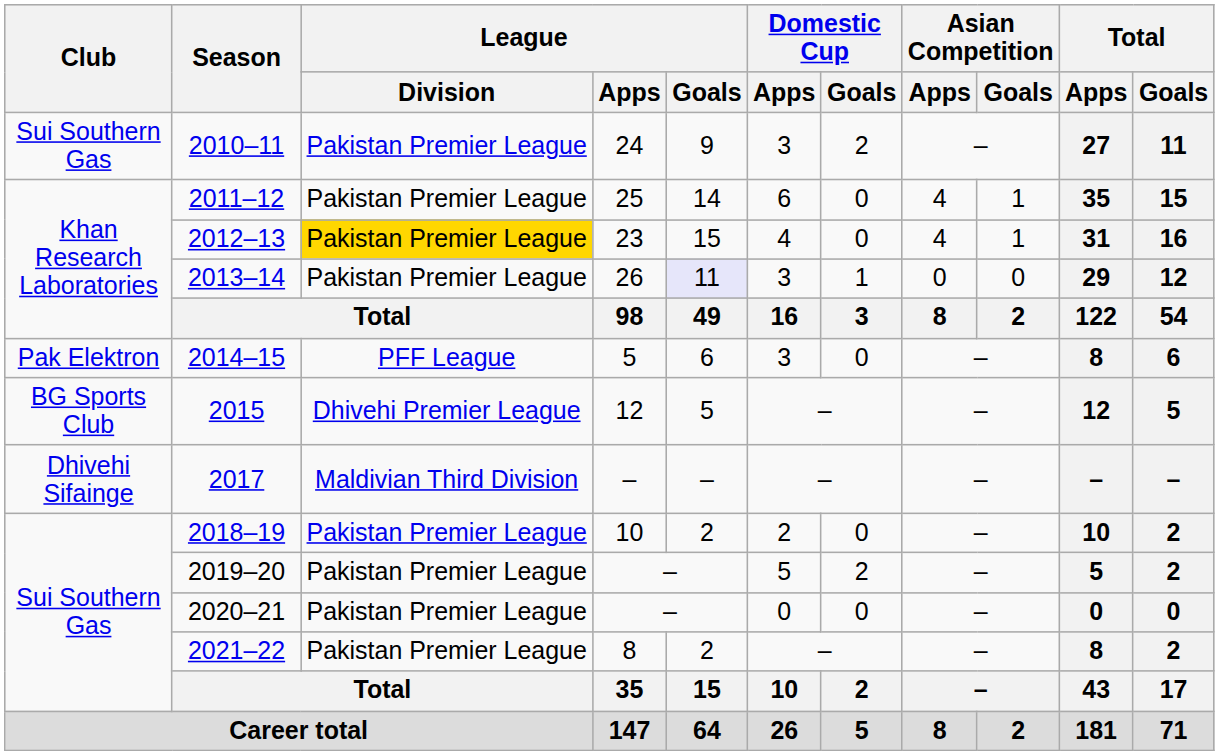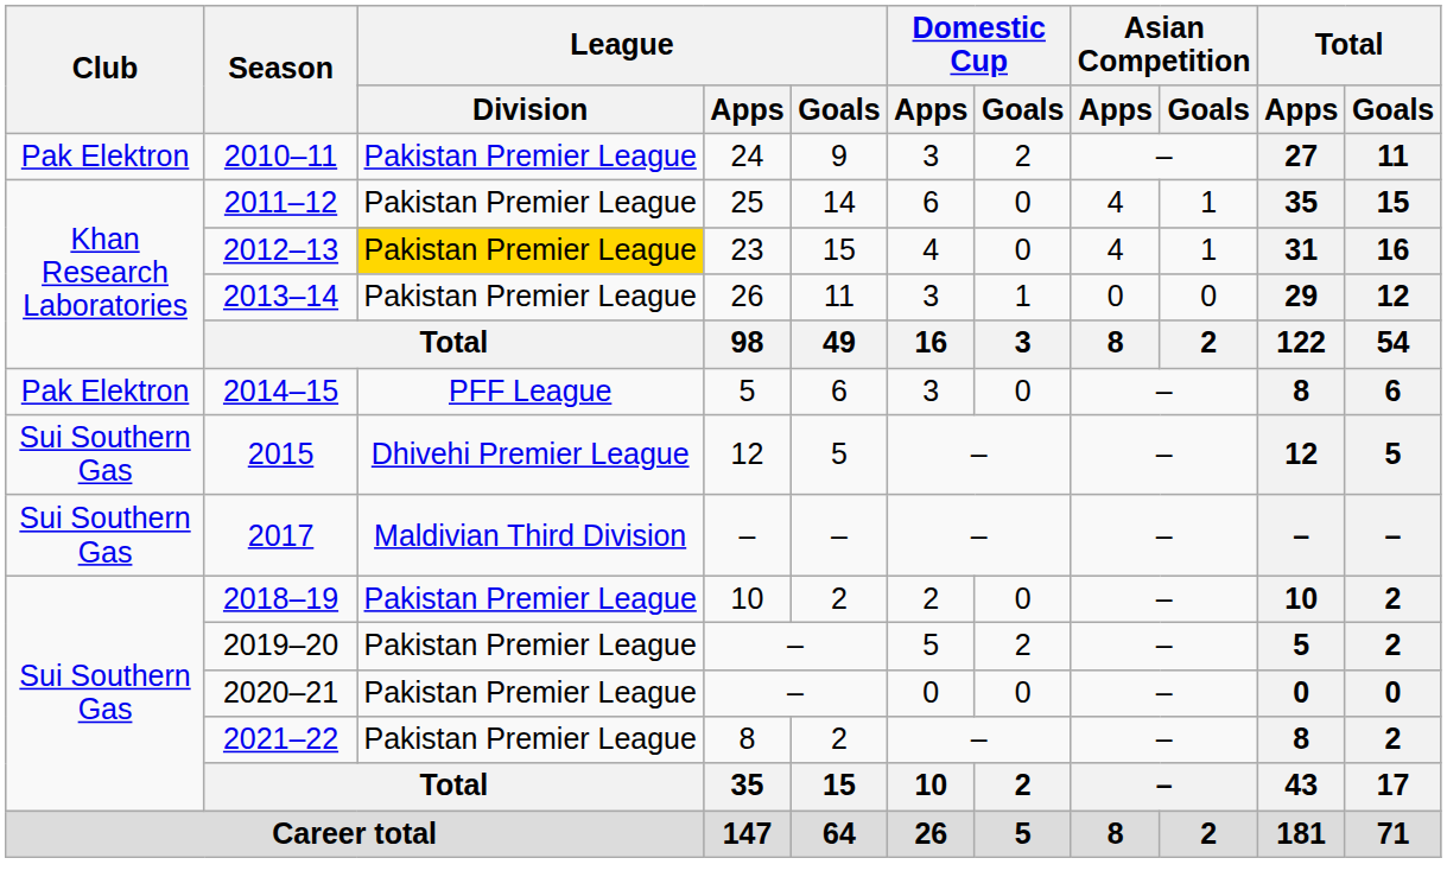 <table class="wikitable" style="text-align: center">
 <tr>
 <th rowspan="2" width="100">Club</th>
 <th rowspan="2" width="75">Season</th>
 <th colspan="3">League</th>
 <th colspan="2"><a href='#'>Domestic<br>Cup</a></th>
 <th colspan="2">Asian<br>Competition</th>
 <th colspan="2">Total</th>
 </tr>
 <tr>
 <th>Division</th>
 <th width="40">Apps</th>
 <th width="40">Goals</th>
 <th width="40">Apps</th>
 <th width="40">Goals</th>
 <th width="40">Apps</th>
 <th width="40">Goals</th>
 <th width="40">Apps</th>
 <th width="40">Goals</th>
 </tr>
 <tr>
-<td align="center"><a href='#'>Sui Southern Gas</a></td>
+<td rowspan="1" align="center"><a href='#'>Pak Elektron</a></td>
 <td align="center"><a href='#'>2010–11</a></td>
 <td><a href='#'>Pakistan Premier League</a></td>
 <td align="center">24</td>
 <td align="center">9</td>
 <td align="center">3</td>
 <td align="center">2</td>
 <td colspan="2" align="center">–</td>
 <th align="center">27</th>
 <th align="center">11</th>
 </tr>
 <tr>
 <td rowspan="4" align="center"><a href='#'>Khan Research Laboratories</a></td>
 <td align="center"><a href='#'>2011–12</a></td>
 <td>Pakistan Premier League</td>
 <td align="center">25</td>
 <td align="center">14</td>
 <td align="center">6</td>
 <td align="center">0</td>
 <td align="center">4</td>
 <td align="center">1</td>
 <th align="center">35</th>
 <th align="center">15</th>
 </tr>
 <tr>
 <td align="center"><a href='#'>2012–13</a></td>
 <td style="background: gold;">Pakistan Premier League</td>
 <td align="center">23</td>
 <td align="center">15</td>
 <td align="center">4</td>
 <td align="center">0</td>
 <td align="center">4</td>
 <td align="center">1</td>
 <th align="center">31</th>
 <th align="center">16</th>
 </tr>
 <tr>
 <td align="center"><a href='#'>2013–14</a></td>
 <td>Pakistan Premier League</td>
 <td align="center">26</td>
-<td align="center" style="background: lavender;">11</td>
+<td align="center">11</td>
 <td align="center">3</td>
 <td align="center">1</td>
 <td align="center">0</td>
 <td align="center">0</td>
 <th align="center">29</th>
 <th align="center">12</th>
 </tr>
 <tr>
 <th colspan="2">Total</th>
 <th>98</th>
 <th>49</th>
 <th>16</th>
 <th>3</th>
 <th>8</th>
 <th>2</th>
 <th>122</th>
 <th>54</th>
 </tr>
 <tr>
 <td rowspan="1" align="center"><a href='#'>Pak Elektron</a></td>
 <td align="center"><a href='#'>2014–15</a></td>
 <td><a href='#'>PFF League</a></td>
 <td align="center">5</td>
 <td align="center">6</td>
 <td align="center">3</td>
 <td align="center">0</td>
 <td colspan="2" align="center">–</td>
 <th align="center">8</th>
 <th align="center">6</th>
 </tr>
 <tr>
-<td><a href='#'>BG Sports Club</a></td>
+<td align="center"><a href='#'>Sui Southern Gas</a></td>
 <td><a href='#'>2015</a></td>
 <td><a href='#'>Dhivehi Premier League</a></td>
 <td>12</td>
 <td>5</td>
 <td colspan="2">–</td>
 <td colspan="2">–</td>
 <th>12</th>
 <th>5</th>
 </tr>
 <tr>
-<td><a href='#'>Dhivehi Sifainge</a></td>
+<td align="center"><a href='#'>Sui Southern Gas</a></td>
 <td><a href='#'>2017</a></td>
 <td><a href='#'>Maldivian Third Division</a></td>
 <td>–</td>
 <td>–</td>
 <td colspan="2">–</td>
 <td colspan="2">–</td>
 <th>–</th>
 <th>–</th>
 </tr>
 <tr>
 <td rowspan="5"><a href='#'>Sui Southern Gas</a></td>
 <td align="center"><a href='#'>2018–19</a></td>
 <td><a href='#'>Pakistan Premier League</a></td>
 <td align="center">10</td>
 <td align="center">2</td>
 <td align="center">2</td>
 <td align="center">0</td>
 <td colspan="2" align="center">–</td>
 <th align="center">10</th>
 <th align="center">2</th>
 </tr>
 <tr>
 <td>2019–20</td>
 <td>Pakistan Premier League</td>
 <td colspan="2">–</td>
 <td>5</td>
 <td>2</td>
 <td colspan="2">–</td>
 <th>5</th>
 <th>2</th>
 </tr>
 <tr>
 <td>2020–21</td>
 <td>Pakistan Premier League</td>
 <td colspan="2">–</td>
 <td>0</td>
 <td>0</td>
 <td colspan="2">–</td>
 <th>0</th>
 <th>0</th>
 </tr>
 <tr>
 <td><a href='#'>2021–22</a></td>
 <td>Pakistan Premier League</td>
 <td>8</td>
 <td>2</td>
 <td colspan="2">–</td>
 <td colspan="2">–</td>
 <th>8</th>
 <th>2</th>
 </tr>
 <tr>
 <th colspan="2">Total</th>
 <th>35</th>
 <th>15</th>
 <th>10</th>
 <th>2</th>
 <th colspan="2">–</th>
 <th>43</th>
 <th>17</th>
 </tr>
 <tr>
 <th colspan="3" style="background: #DCDCDC">Career total</th>
 <th style="background: #DCDCDC" align="center">147</th>
 <th style="background: #DCDCDC" align="center">64</th>
 <th style="background: #DCDCDC" align="center">26</th>
 <th style="background: #DCDCDC" align="center">5</th>
 <th style="background: #DCDCDC" align="center">8</th>
 <th style="background: #DCDCDC" align="center">2</th>
 <th style="background: #DCDCDC" align="center">181</th>
 <th style="background: #DCDCDC" align="center">71</th>
 </tr>
 </table>
